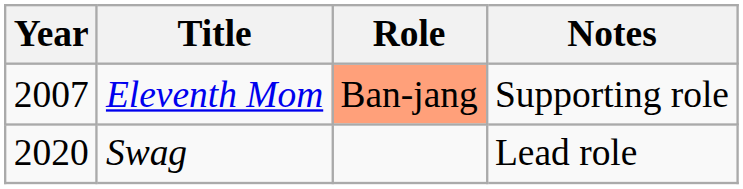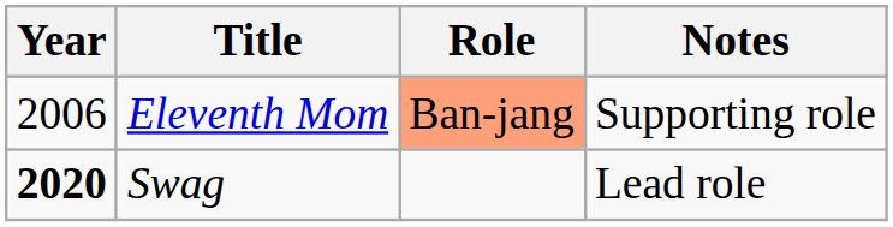 <table class="wikitable">
 <tr>
 <th>Year</th>
 <th>Title</th>
 <th>Role</th>
 <th>Notes</th>
 </tr>
 <tr>
-<td>2007</td>
+<td>2006</td>
 <td><em><a href='#'>Eleventh Mom</a></em></td>
 <td style="background: lightsalmon;">Ban-jang</td>
 <td>Supporting role</td>
 </tr>
 <tr>
-<td>2020</td>
+<td><strong>2020</strong></td>
 <td><em>Swag</em></td>
 <td></td>
 <td>Lead role</td>
 </tr>
 </table>
